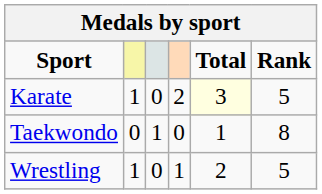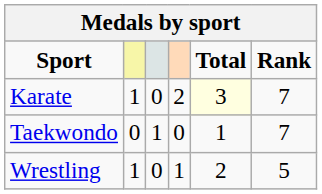 <table class="wikitable" style="font-size:100%;">
 <tr align=center style="background:#efefef;">
 <th colspan=7><strong>Medals by sport</strong></th>
 </tr>
 <tr align=center align=center>
 <td><strong>Sport</strong></td>
 <td style="background:#f7f6a8;"></td>
 <td style="background:#dce5e5;"></td>
 <td style="background:#ffdab9;"></td>
 <td><strong>Total</strong></td>
 <td><strong>Rank</strong></td>
 </tr>
 <tr align=center align=center>
 <td align=left><a href='#'>Karate</a></td>
 <td>1</td>
 <td>0</td>
 <td>2</td>
 <td style="background: lightyellow;">3</td>
-<td>5</td>
+<td>7</td>
 </tr>
 <tr align=center align=center>
 <td align=left><a href='#'>Taekwondo</a></td>
 <td>0</td>
 <td>1</td>
 <td>0</td>
 <td>1</td>
-<td>8</td>
+<td>7</td>
 </tr>
 <tr align=center align=center>
 <td align=left><a href='#'>Wrestling</a></td>
 <td>1</td>
 <td>0</td>
 <td>1</td>
 <td>2</td>
 <td>5</td>
 </tr>
 </table>
